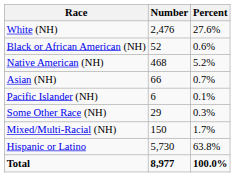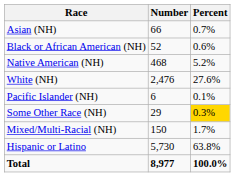 <table class="wikitable">
 <tr>
 <th>Race</th>
 <th>Number</th>
 <th>Percent</th>
 </tr>
 <tr>
-<td><a href='#'>White</a> (NH)</td>
-<td>2,476</td>
-<td>27.6%</td>
+<td><a href='#'>Asian</a> (NH)</td>
+<td>66</td>
+<td>0.7%</td>
 </tr>
 <tr>
 <td><a href='#'>Black or African American</a> (NH)</td>
 <td>52</td>
 <td>0.6%</td>
 </tr>
 <tr>
 <td><a href='#'>Native American</a> (NH)</td>
 <td>468</td>
 <td>5.2%</td>
 </tr>
 <tr>
-<td><a href='#'>Asian</a> (NH)</td>
-<td>66</td>
-<td>0.7%</td>
+<td><a href='#'>White</a> (NH)</td>
+<td>2,476</td>
+<td>27.6%</td>
 </tr>
 <tr>
 <td><a href='#'>Pacific Islander</a> (NH)</td>
 <td>6</td>
 <td>0.1%</td>
 </tr>
 <tr>
 <td><a href='#'>Some Other Race</a> (NH)</td>
 <td>29</td>
-<td>0.3%</td>
+<td style="background: gold;">0.3%</td>
 </tr>
 <tr>
 <td><a href='#'>Mixed/Multi-Racial</a> (NH)</td>
 <td>150</td>
 <td>1.7%</td>
 </tr>
 <tr>
 <td><a href='#'>Hispanic or Latino</a></td>
 <td>5,730</td>
 <td>63.8%</td>
 </tr>
 <tr>
 <td><strong>Total</strong></td>
 <td><strong>8,977</strong></td>
 <td><strong>100.0%</strong></td>
 </tr>
 </table>
